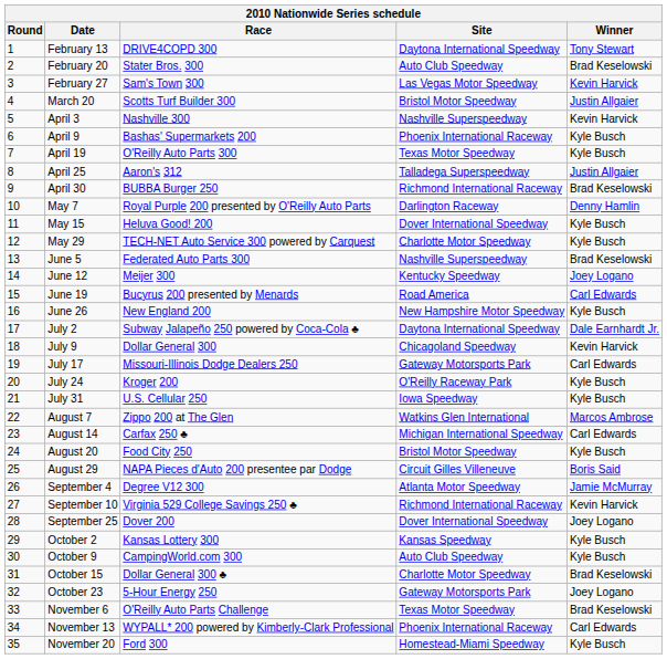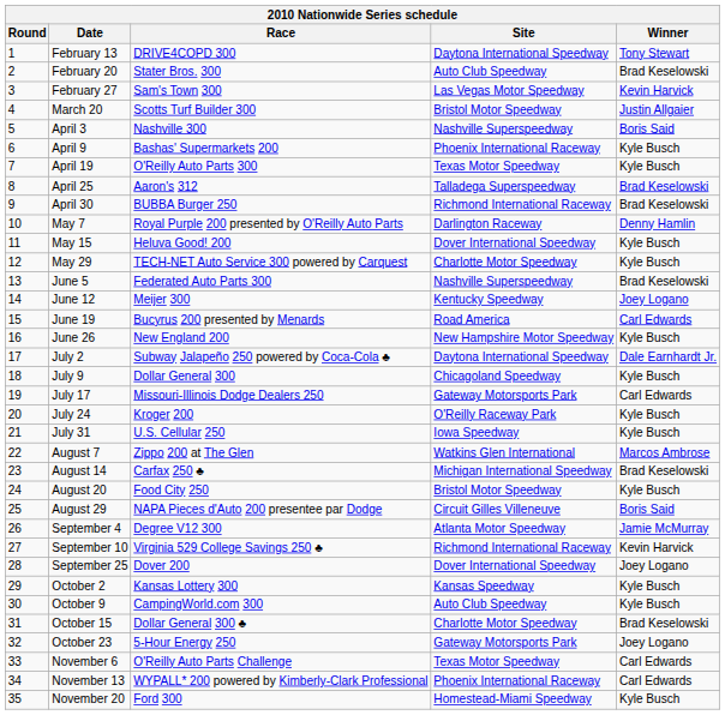 <table class="wikitable" style="font-size:85%;">
 <tr>
 <th colspan="6">2010 Nationwide Series schedule</th>
 </tr>
 <tr>
 <th>Round</th>
 <th>Date</th>
 <th>Race</th>
 <th>Site</th>
 <th>Winner</th>
 </tr>
 <tr>
 <td>1</td>
 <td>February 13</td>
 <td><a href='#'>DRIVE4COPD 300</a></td>
 <td><a href='#'>Daytona International Speedway</a></td>
 <td><a href='#'>Tony Stewart</a></td>
 </tr>
 <tr>
 <td>2</td>
 <td>February 20</td>
 <td><a href='#'>Stater Bros.</a> <a href='#'>300</a></td>
 <td><a href='#'>Auto Club Speedway</a></td>
 <td>Brad Keselowski</td>
 </tr>
 <tr>
 <td>3</td>
 <td>February 27</td>
 <td><a href='#'>Sam's Town</a> <a href='#'>300</a></td>
 <td><a href='#'>Las Vegas Motor Speedway</a></td>
 <td><a href='#'>Kevin Harvick</a></td>
 </tr>
 <tr>
 <td>4</td>
 <td>March 20</td>
 <td><a href='#'>Scotts Turf Builder 300</a></td>
 <td><a href='#'>Bristol Motor Speedway</a></td>
 <td><a href='#'>Justin Allgaier</a></td>
 </tr>
 <tr>
 <td>5</td>
 <td>April 3</td>
 <td><a href='#'>Nashville 300</a></td>
 <td><a href='#'>Nashville Superspeedway</a></td>
-<td>Kevin Harvick</td>
+<td><a href='#'>Boris Said</a></td>
 </tr>
 <tr>
 <td>6</td>
 <td>April 9</td>
 <td><a href='#'>Bashas' Supermarkets</a> <a href='#'>200</a></td>
 <td><a href='#'>Phoenix International Raceway</a></td>
 <td>Kyle Busch</td>
 </tr>
 <tr>
 <td>7</td>
 <td>April 19</td>
 <td><a href='#'>O'Reilly Auto Parts</a> <a href='#'>300</a></td>
 <td><a href='#'>Texas Motor Speedway</a></td>
 <td>Kyle Busch</td>
 </tr>
 <tr>
 <td>8</td>
 <td>April 25</td>
 <td><a href='#'>Aaron's</a> <a href='#'>312</a></td>
 <td><a href='#'>Talladega Superspeedway</a></td>
-<td><a href='#'>Justin Allgaier</a></td>
+<td><a href='#'>Brad Keselowski</a></td>
 </tr>
 <tr>
 <td>9</td>
 <td>April 30</td>
 <td><a href='#'>BUBBA Burger 250</a></td>
 <td><a href='#'>Richmond International Raceway</a></td>
 <td>Brad Keselowski</td>
 </tr>
 <tr>
 <td>10</td>
 <td>May 7</td>
 <td><a href='#'>Royal Purple</a> <a href='#'>200</a> presented by <a href='#'>O'Reilly Auto Parts</a></td>
 <td><a href='#'>Darlington Raceway</a></td>
 <td><a href='#'>Denny Hamlin</a></td>
 </tr>
 <tr>
 <td>11</td>
 <td>May 15</td>
 <td><a href='#'>Heluva Good! 200</a></td>
 <td><a href='#'>Dover International Speedway</a></td>
 <td>Kyle Busch</td>
 </tr>
 <tr>
 <td>12</td>
 <td>May 29</td>
 <td><a href='#'>TECH-NET Auto Service 300</a> powered by <a href='#'>Carquest</a></td>
 <td><a href='#'>Charlotte Motor Speedway</a></td>
 <td>Kyle Busch</td>
 </tr>
 <tr>
 <td>13</td>
 <td>June 5</td>
 <td><a href='#'>Federated Auto Parts 300</a></td>
 <td><a href='#'>Nashville Superspeedway</a></td>
 <td>Brad Keselowski</td>
 </tr>
 <tr>
 <td>14</td>
 <td>June 12</td>
 <td><a href='#'>Meijer</a> <a href='#'>300</a></td>
 <td><a href='#'>Kentucky Speedway</a></td>
 <td><a href='#'>Joey Logano</a></td>
 </tr>
 <tr>
 <td>15</td>
 <td>June 19</td>
 <td><a href='#'>Bucyrus</a> <a href='#'>200</a> presented by <a href='#'>Menards</a></td>
 <td><a href='#'>Road America</a></td>
 <td><a href='#'>Carl Edwards</a></td>
 </tr>
 <tr>
 <td>16</td>
 <td>June 26</td>
 <td><a href='#'>New England 200</a></td>
 <td><a href='#'>New Hampshire Motor Speedway</a></td>
 <td>Kyle Busch</td>
 </tr>
 <tr>
 <td>17</td>
 <td>July 2</td>
 <td><a href='#'>Subway</a> <a href='#'>Jalapeño</a> <a href='#'>250</a> powered by <a href='#'>Coca-Cola</a> ♣</td>
 <td><a href='#'>Daytona International Speedway</a></td>
 <td><a href='#'>Dale Earnhardt Jr.</a></td>
 </tr>
 <tr>
 <td>18</td>
 <td>July 9</td>
 <td><a href='#'>Dollar General</a> <a href='#'>300</a></td>
 <td><a href='#'>Chicagoland Speedway</a></td>
-<td>Kevin Harvick</td>
+<td>Kyle Busch</td>
 </tr>
 <tr>
 <td>19</td>
 <td>July 17</td>
 <td><a href='#'>Missouri-Illinois Dodge Dealers 250</a></td>
 <td><a href='#'>Gateway Motorsports Park</a></td>
 <td>Carl Edwards</td>
 </tr>
 <tr>
 <td>20</td>
 <td>July 24</td>
 <td><a href='#'>Kroger</a> <a href='#'>200</a></td>
 <td><a href='#'>O'Reilly Raceway Park</a></td>
 <td>Kyle Busch</td>
 </tr>
 <tr>
 <td>21</td>
 <td>July 31</td>
 <td><a href='#'>U.S. Cellular</a> <a href='#'>250</a></td>
 <td><a href='#'>Iowa Speedway</a></td>
 <td>Kyle Busch</td>
 </tr>
 <tr>
 <td>22</td>
 <td>August 7</td>
 <td><a href='#'>Zippo</a> <a href='#'>200</a> at <a href='#'>The Glen</a></td>
 <td><a href='#'>Watkins Glen International</a></td>
 <td><a href='#'>Marcos Ambrose</a></td>
 </tr>
 <tr>
 <td>23</td>
 <td>August 14</td>
 <td><a href='#'>Carfax</a> <a href='#'>250</a> ♣</td>
 <td><a href='#'>Michigan International Speedway</a></td>
-<td>Carl Edwards</td>
+<td>Brad Keselowski</td>
 </tr>
 <tr>
 <td>24</td>
 <td>August 20</td>
 <td><a href='#'>Food City</a> <a href='#'>250</a></td>
 <td><a href='#'>Bristol Motor Speedway</a></td>
 <td>Kyle Busch</td>
 </tr>
 <tr>
 <td>25</td>
 <td>August 29</td>
 <td><a href='#'>NAPA Pieces d'Auto</a> <a href='#'>200</a> presentee par <a href='#'>Dodge</a></td>
 <td><a href='#'>Circuit Gilles Villeneuve</a></td>
 <td><a href='#'>Boris Said</a></td>
 </tr>
 <tr>
 <td>26</td>
 <td>September 4</td>
 <td><a href='#'>Degree V12 300</a></td>
 <td><a href='#'>Atlanta Motor Speedway</a></td>
 <td><a href='#'>Jamie McMurray</a></td>
 </tr>
 <tr>
 <td>27</td>
 <td>September 10</td>
 <td><a href='#'>Virginia 529 College Savings 250</a> ♣</td>
 <td><a href='#'>Richmond International Raceway</a></td>
 <td>Kevin Harvick</td>
 </tr>
 <tr>
 <td>28</td>
 <td>September 25</td>
 <td><a href='#'>Dover 200</a></td>
 <td><a href='#'>Dover International Speedway</a></td>
 <td>Joey Logano</td>
 </tr>
 <tr>
 <td>29</td>
 <td>October 2</td>
 <td><a href='#'>Kansas Lottery</a> <a href='#'>300</a></td>
 <td><a href='#'>Kansas Speedway</a></td>
 <td>Kyle Busch</td>
 </tr>
 <tr>
 <td>30</td>
 <td>October 9</td>
 <td><a href='#'>CampingWorld.com</a> <a href='#'>300</a></td>
 <td><a href='#'>Auto Club Speedway</a></td>
 <td>Kyle Busch</td>
 </tr>
 <tr>
 <td>31</td>
 <td>October 15</td>
 <td><a href='#'>Dollar General</a> <a href='#'>300</a> ♣</td>
 <td><a href='#'>Charlotte Motor Speedway</a></td>
 <td>Brad Keselowski</td>
 </tr>
 <tr>
 <td>32</td>
 <td>October 23</td>
 <td><a href='#'>5-Hour Energy</a> <a href='#'>250</a></td>
 <td><a href='#'>Gateway Motorsports Park</a></td>
 <td>Joey Logano</td>
 </tr>
 <tr>
 <td>33</td>
 <td>November 6</td>
 <td><a href='#'>O'Reilly Auto Parts</a> <a href='#'>Challenge</a></td>
 <td><a href='#'>Texas Motor Speedway</a></td>
-<td>Brad Keselowski</td>
+<td>Carl Edwards</td>
 </tr>
 <tr>
 <td>34</td>
 <td>November 13</td>
 <td><a href='#'>WYPALL* 200</a> powered by <a href='#'>Kimberly-Clark Professional</a></td>
 <td><a href='#'>Phoenix International Raceway</a></td>
 <td>Carl Edwards</td>
 </tr>
 <tr>
 <td>35</td>
 <td>November 20</td>
 <td><a href='#'>Ford</a> <a href='#'>300</a></td>
 <td><a href='#'>Homestead-Miami Speedway</a></td>
 <td>Kyle Busch</td>
 </tr>
 </table>
